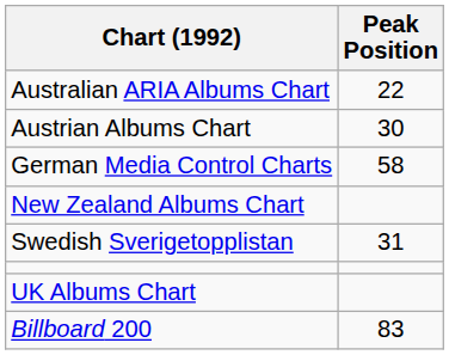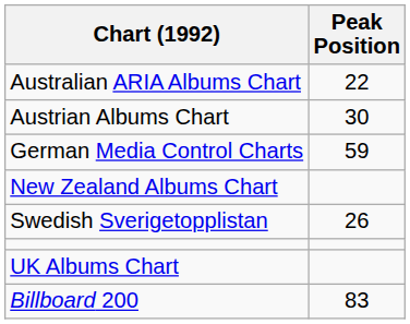 <table class="wikitable sortable">
 <tr>
 <th>Chart (1992)</th>
 <th>Peak<br>Position</th>
 </tr>
 <tr>
 <td>Australian <a href='#'>ARIA Albums Chart</a></td>
 <td align="center">22</td>
 </tr>
 <tr>
 <td>Austrian Albums Chart</td>
 <td align="center">30</td>
 </tr>
 <tr>
 <td>German <a href='#'>Media Control Charts</a></td>
-<td align="center">58</td>
+<td align="center">59</td>
 </tr>
 <tr>
 <td><a href='#'>New Zealand Albums Chart</a></td>
 <td align="center"></td>
 </tr>
 <tr>
 <td>Swedish <a href='#'>Sverigetopplistan</a></td>
-<td align="center">31</td>
+<td align="center">26</td>
 </tr>
 <tr>
 <td></td>
 </tr>
 <tr>
 <td><a href='#'>UK Albums Chart</a></td>
 <td align="center"></td>
 </tr>
 <tr>
 <td> <a href='#'><em>Billboard</em> 200</a></td>
 <td align="center">83</td>
 </tr>
 </table>
